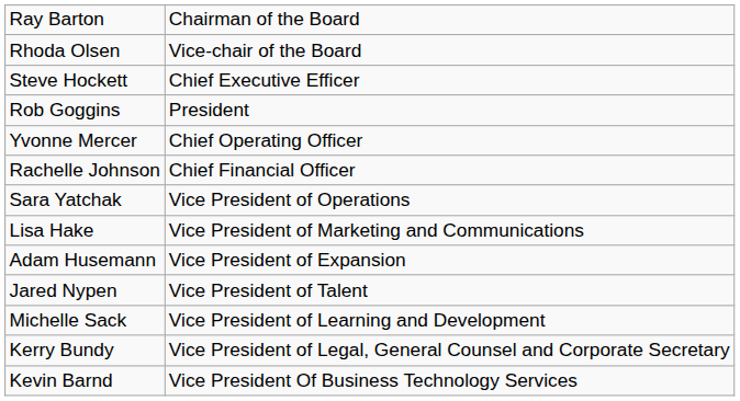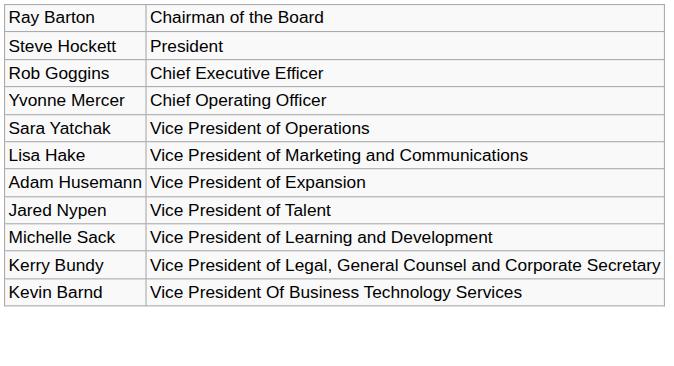 <table class="wikitable">
 <tr>
 <td>Ray Barton</td>
 <td>Chairman of the Board</td>
 </tr>
 <tr>
-<td>Rhoda Olsen</td>
-<td>Vice-chair of the Board</td>
-</tr>
-<tr>
 <td>Steve Hockett</td>
-<td>Chief Executive Efficer</td>
+<td>President</td>
 </tr>
 <tr>
 <td>Rob Goggins</td>
-<td>President</td>
+<td>Chief Executive Efficer</td>
 </tr>
 <tr>
 <td>Yvonne Mercer</td>
 <td>Chief Operating Officer</td>
-</tr>
-<tr>
-<td>Rachelle Johnson</td>
-<td>Chief Financial Officer</td>
 </tr>
 <tr>
 <td>Sara Yatchak</td>
 <td>Vice President of Operations</td>
 </tr>
 <tr>
 <td>Lisa Hake</td>
 <td>Vice President of Marketing and Communications</td>
 </tr>
 <tr>
 <td>Adam Husemann</td>
 <td>Vice President of Expansion</td>
 </tr>
 <tr>
 <td>Jared Nypen</td>
 <td>Vice President of Talent</td>
 </tr>
 <tr>
 <td>Michelle Sack</td>
 <td>Vice President of Learning and Development</td>
 </tr>
 <tr>
 <td>Kerry Bundy</td>
 <td>Vice President of Legal, General Counsel and Corporate Secretary</td>
 </tr>
 <tr>
 <td>Kevin Barnd</td>
 <td>Vice President Of Business Technology Services</td>
 </tr>
 </table>
